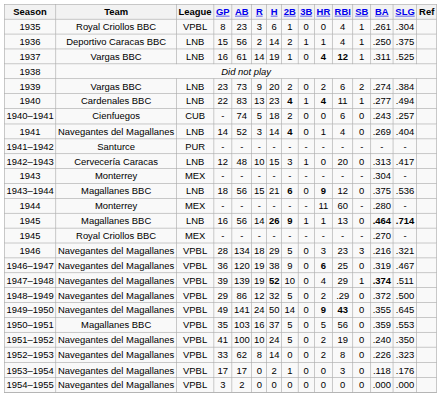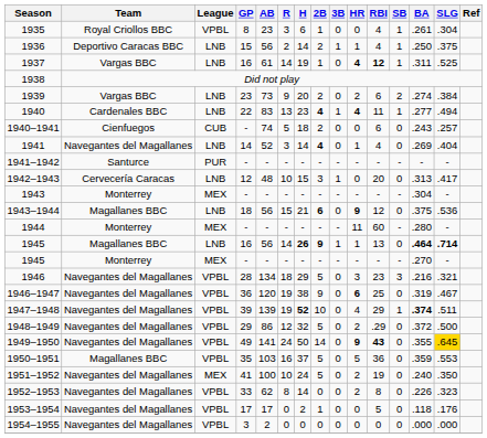 <table class="wikitable" style="font-size:95%;">
 <tr>
 <th>Season</th>
 <th>Team</th>
 <th>League</th>
 <th><a href='#'>GP</a></th>
 <th><a href='#'>AB</a></th>
 <th><a href='#'>R</a></th>
 <th><a href='#'>H</a></th>
 <th><a href='#'>2B</a></th>
 <th><a href='#'>3B</a></th>
 <th><a href='#'>HR</a></th>
 <th><a href='#'>RBI</a></th>
 <th><a href='#'>SB</a></th>
 <th><a href='#'>BA</a></th>
 <th><a href='#'>SLG</a></th>
 <th>Ref</th>
 </tr>
 <tr align=center>
 <td>1935</td>
 <td>Royal Criollos BBC</td>
 <td>VPBL</td>
 <td>8</td>
 <td>23</td>
 <td>3</td>
 <td>6</td>
 <td>1</td>
 <td>0</td>
 <td>0</td>
 <td>4</td>
 <td>1</td>
 <td>.261</td>
 <td>.304</td>
 <td></td>
 </tr>
 <tr align=center>
 <td>1936</td>
 <td>Deportivo Caracas BBC</td>
 <td>LNB</td>
 <td>15</td>
 <td>56</td>
 <td>2</td>
 <td>14</td>
 <td>2</td>
 <td>1</td>
 <td>1</td>
 <td>4</td>
 <td>1</td>
 <td>.250</td>
 <td>.375</td>
 <td></td>
 </tr>
 <tr align=center>
 <td>1937</td>
 <td>Vargas BBC</td>
 <td>LNB</td>
 <td>16</td>
 <td>61</td>
 <td>14</td>
 <td>19</td>
 <td>1</td>
 <td>0</td>
 <td><strong>4</strong></td>
 <td><strong>12</strong></td>
 <td>1</td>
 <td>.311</td>
 <td>.525</td>
 <td></td>
 </tr>
 <tr align=center>
 <td>1938</td>
 <td colspan=16><em>Did not play</em></td>
 </tr>
 <tr align=center>
 <td>1939</td>
 <td>Vargas BBC</td>
 <td>LNB</td>
 <td>23</td>
 <td>73</td>
 <td>9</td>
 <td>20</td>
 <td>2</td>
 <td>0</td>
 <td>2</td>
 <td>6</td>
 <td>2</td>
 <td>.274</td>
 <td>.384</td>
 <td></td>
 </tr>
 <tr align=center>
 <td>1940</td>
 <td>Cardenales BBC</td>
 <td>LNB</td>
 <td>22</td>
 <td>83</td>
 <td>13</td>
 <td>23</td>
 <td><strong>4</strong></td>
 <td>1</td>
 <td><strong>4</strong></td>
 <td>11</td>
 <td>1</td>
 <td>.277</td>
 <td>.494</td>
 <td></td>
 </tr>
 <tr align=center>
 <td>1940–1941</td>
 <td>Cienfuegos</td>
 <td>CUB</td>
 <td>-</td>
 <td>74</td>
 <td>5</td>
 <td>18</td>
 <td>2</td>
 <td>0</td>
 <td>0</td>
 <td>6</td>
 <td>0</td>
 <td>.243</td>
 <td>.257</td>
 <td></td>
 </tr>
 <tr align=center>
 <td>1941</td>
 <td>Navegantes del Magallanes</td>
 <td>LNB</td>
 <td>14</td>
 <td>52</td>
 <td>3</td>
 <td>14</td>
 <td><strong>4</strong></td>
 <td>0</td>
 <td>1</td>
 <td>4</td>
 <td>0</td>
 <td>.269</td>
 <td>.404</td>
 <td></td>
 </tr>
 <tr align=center>
 <td>1941–1942</td>
 <td>Santurce</td>
 <td>PUR</td>
 <td>-</td>
 <td>-</td>
 <td>-</td>
 <td>-</td>
 <td>-</td>
 <td>-</td>
 <td>-</td>
 <td>-</td>
 <td>-</td>
 <td>-</td>
 <td>-</td>
 <td></td>
 </tr>
 <tr align=center>
 <td>1942–1943</td>
 <td>Cervecería Caracas</td>
 <td>LNB</td>
 <td>12</td>
 <td>48</td>
 <td>10</td>
 <td>15</td>
 <td>3</td>
 <td>1</td>
 <td>0</td>
 <td>20</td>
 <td>0</td>
 <td>.313</td>
 <td>.417</td>
 <td></td>
 </tr>
 <tr align=center>
 <td>1943</td>
 <td>Monterrey</td>
 <td>MEX</td>
 <td>-</td>
 <td>-</td>
 <td>-</td>
 <td>-</td>
 <td>-</td>
 <td>-</td>
 <td>-</td>
 <td>-</td>
 <td>-</td>
 <td>.304</td>
 <td>-</td>
 <td></td>
 </tr>
 <tr align=center>
 <td>1943–1944</td>
 <td>Magallanes BBC</td>
 <td>LNB</td>
 <td>18</td>
 <td>56</td>
 <td>15</td>
 <td>21</td>
 <td><strong>6</strong></td>
 <td>0</td>
 <td><strong>9</strong></td>
 <td>12</td>
 <td>0</td>
 <td>.375</td>
 <td>.536</td>
 <td></td>
 </tr>
 <tr align=center>
 <td>1944</td>
 <td>Monterrey</td>
 <td>MEX</td>
 <td>-</td>
 <td>-</td>
 <td>-</td>
 <td>-</td>
 <td>-</td>
 <td>-</td>
 <td>11</td>
 <td>60</td>
 <td>-</td>
 <td>.280</td>
 <td>-</td>
 <td></td>
 </tr>
 <tr align=center>
 <td>1945</td>
 <td>Magallanes BBC</td>
 <td>LNB</td>
 <td>16</td>
 <td>56</td>
 <td>14</td>
 <td><strong>26</strong></td>
 <td><strong>9</strong></td>
 <td>1</td>
 <td>1</td>
 <td>13</td>
 <td>0</td>
 <td><strong>.464</strong></td>
 <td><strong>.714</strong></td>
 <td></td>
 </tr>
 <tr align=center>
 <td>1945</td>
-<td>Royal Criollos BBC</td>
+<td>Monterrey</td>
 <td>MEX</td>
 <td>-</td>
 <td>-</td>
 <td>-</td>
 <td>-</td>
 <td>-</td>
 <td>-</td>
 <td>-</td>
 <td>-</td>
 <td>-</td>
 <td>.270</td>
 <td>-</td>
 <td></td>
 </tr>
 <tr align=center>
 <td>1946</td>
 <td>Navegantes del Magallanes</td>
 <td>VPBL</td>
 <td>28</td>
 <td>134</td>
 <td>18</td>
 <td>29</td>
 <td>5</td>
 <td>0</td>
 <td>3</td>
 <td>23</td>
 <td>3</td>
 <td>.216</td>
 <td>.321</td>
 <td></td>
 </tr>
 <tr align=center>
 <td>1946–1947</td>
 <td>Navegantes del Magallanes</td>
 <td>VPBL</td>
 <td>36</td>
 <td>120</td>
 <td>19</td>
 <td>38</td>
 <td>9</td>
 <td>0</td>
 <td><strong>6</strong></td>
 <td>25</td>
 <td>0</td>
 <td>.319</td>
 <td>.467</td>
 <td></td>
 </tr>
 <tr align=center>
 <td>1947–1948</td>
 <td>Navegantes del Magallanes</td>
 <td>VPBL</td>
 <td>39</td>
 <td>139</td>
 <td>19</td>
 <td><strong>52</strong></td>
 <td>10</td>
 <td>0</td>
 <td>4</td>
 <td>29</td>
 <td>1</td>
 <td><strong>.374</strong></td>
 <td>.511</td>
 <td></td>
 </tr>
 <tr align=center>
 <td>1948–1949</td>
 <td>Navegantes del Magallanes</td>
 <td>VPBL</td>
 <td>29</td>
 <td>86</td>
 <td>12</td>
 <td>32</td>
 <td>5</td>
 <td>0</td>
 <td>2</td>
 <td>.29</td>
 <td>0</td>
 <td>.372</td>
 <td>.500</td>
 <td></td>
 </tr>
 <tr align=center>
 <td>1949–1950</td>
 <td>Navegantes del Magallanes</td>
 <td>VPBL</td>
 <td>49</td>
 <td>141</td>
 <td>24</td>
 <td>50</td>
 <td>14</td>
 <td>0</td>
 <td><strong>9</strong></td>
 <td><strong>43</strong></td>
 <td>0</td>
 <td>.355</td>
-<td>.645</td>
+<td style="background: gold;">.645</td>
 <td></td>
 </tr>
 <tr align=center>
 <td>1950–1951</td>
 <td>Magallanes BBC</td>
 <td>VPBL</td>
 <td>35</td>
 <td>103</td>
 <td>16</td>
 <td>37</td>
 <td>5</td>
 <td>0</td>
 <td>5</td>
-<td>56</td>
+<td>36</td>
 <td>0</td>
 <td>.359</td>
 <td>.553</td>
 <td></td>
 </tr>
 <tr align=center>
 <td>1951–1952</td>
 <td>Navegantes del Magallanes</td>
-<td>VPBL</td>
+<td>MEX</td>
 <td>41</td>
 <td>100</td>
 <td>10</td>
 <td>24</td>
 <td>5</td>
 <td>0</td>
 <td>2</td>
 <td>19</td>
 <td>0</td>
 <td>.240</td>
 <td>.350</td>
 <td></td>
 </tr>
 <tr align=center>
 <td>1952–1953</td>
 <td>Navegantes del Magallanes</td>
 <td>VPBL</td>
 <td>33</td>
 <td>62</td>
 <td>8</td>
 <td>14</td>
 <td>0</td>
 <td>0</td>
 <td>2</td>
 <td>8</td>
 <td>0</td>
 <td>.226</td>
 <td>.323</td>
 <td></td>
 </tr>
 <tr align=center>
 <td>1953–1954</td>
 <td>Navegantes del Magallanes</td>
 <td>VPBL</td>
 <td>17</td>
 <td>17</td>
 <td>0</td>
 <td>2</td>
 <td>1</td>
 <td>0</td>
 <td>0</td>
-<td>3</td>
+<td>5</td>
 <td>0</td>
 <td>.118</td>
 <td>.176</td>
 <td></td>
 </tr>
 <tr align=center>
 <td>1954–1955</td>
 <td>Navegantes del Magallanes</td>
 <td>VPBL</td>
 <td>3</td>
 <td>2</td>
 <td>0</td>
 <td>0</td>
 <td>0</td>
 <td>0</td>
 <td>0</td>
 <td>0</td>
 <td>0</td>
 <td>.000</td>
 <td>.000</td>
 <td></td>
 </tr>
 <tr align=center>
 </tr>
 </table>
